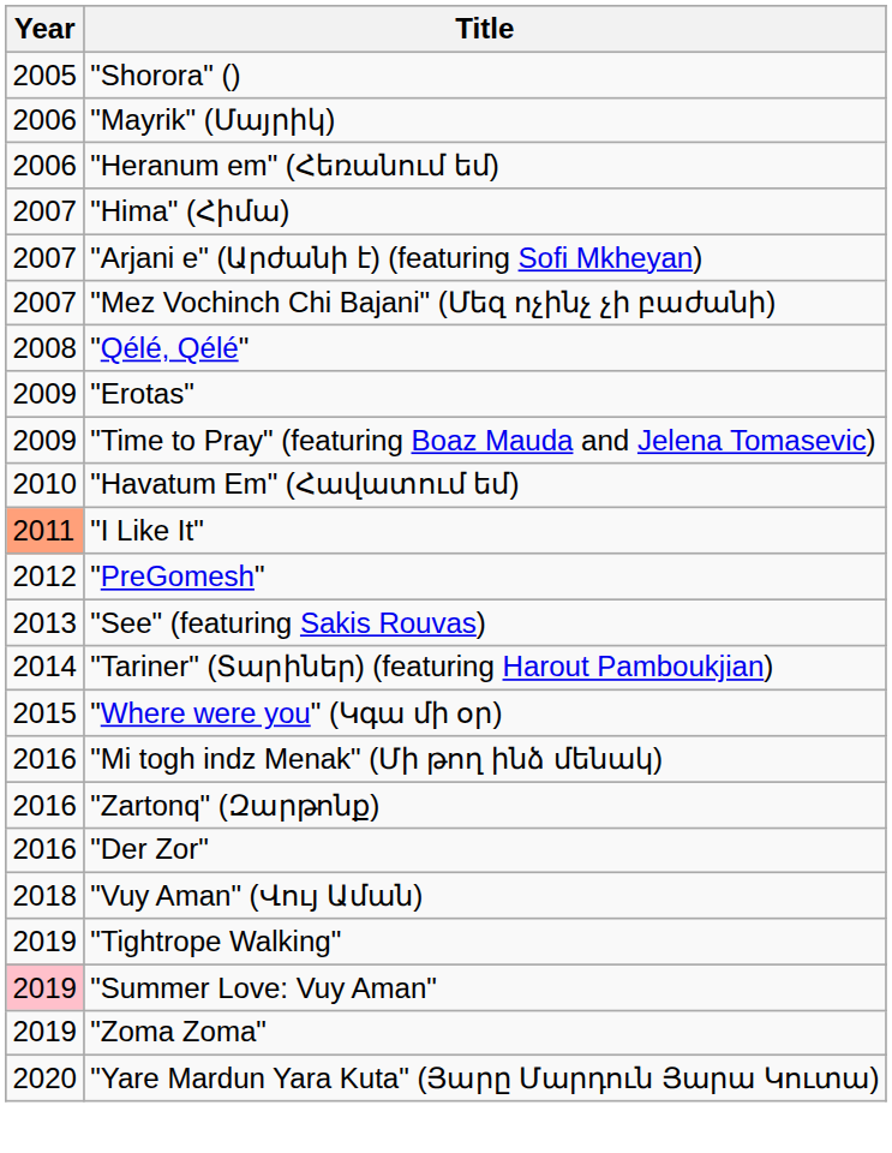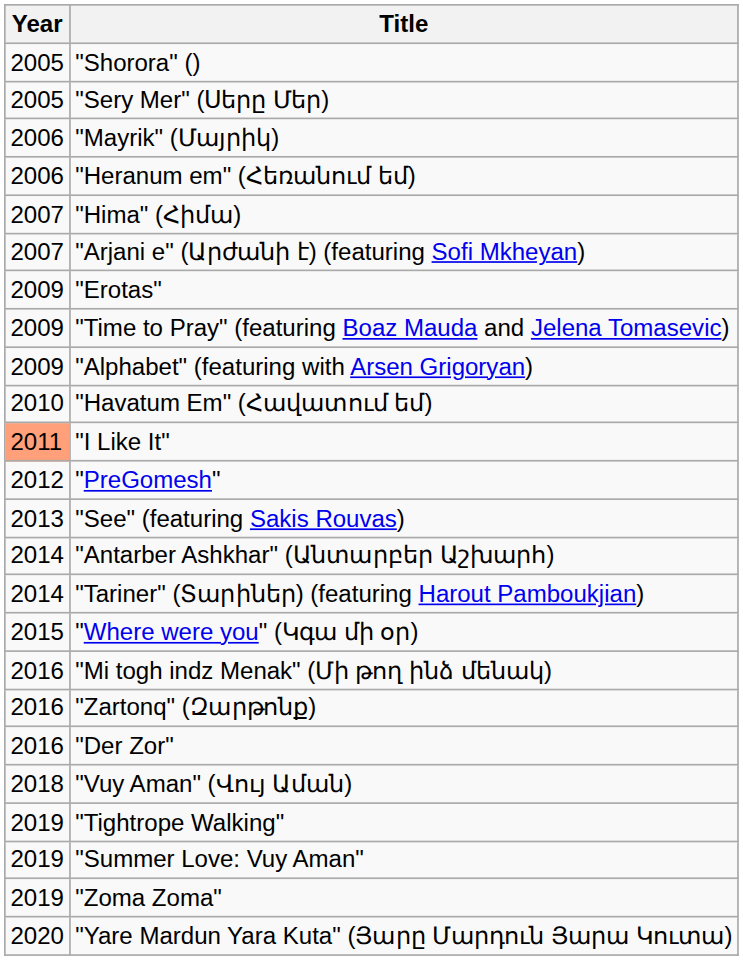 <table class="wikitable" style="font-size:90%;">
 <tr>
 <th>Year</th>
 <th>Title</th>
 </tr>
 <tr>
 <td>2005</td>
 <td>"Shorora" ()</td>
+</tr>
+<tr>
+<td>2005</td>
+<td>"Sery Mer" (Սերը Մեր)</td>
 </tr>
 <tr>
 <td>2006</td>
 <td>"Mayrik" (Մայրիկ)</td>
 </tr>
 <tr>
 <td>2006</td>
 <td>"Heranum em" (Հեռանում եմ)</td>
 </tr>
 <tr>
 <td>2007</td>
 <td>"Hima" (Հիմա)</td>
 </tr>
 <tr>
 <td>2007</td>
 <td>"Arjani e" (Արժանի է) (featuring <a href='#'>Sofi Mkheyan</a>)</td>
 </tr>
 <tr>
-<td>2007</td>
-<td>"Mez Vochinch Chi Bajani" (Մեզ ոչինչ չի բաժանի)</td>
-</tr>
-<tr>
-<td>2008</td>
-<td>"<a href='#'>Qélé, Qélé</a>"</td>
-</tr>
-<tr>
 <td>2009</td>
 <td>"Erotas"</td>
 </tr>
 <tr>
 <td>2009</td>
 <td>"Time to Pray" (featuring <a href='#'>Boaz Mauda</a> and <a href='#'>Jelena Tomasevic</a>)</td>
+</tr>
+<tr>
+<td>2009</td>
+<td>"Alphabet" (featuring with <a href='#'>Arsen Grigoryan</a>)</td>
 </tr>
 <tr>
 <td>2010</td>
 <td>"Havatum Em" (Հավատում եմ)</td>
 </tr>
 <tr>
 <td style="background: lightsalmon;">2011</td>
 <td>"I Like It"</td>
 </tr>
 <tr>
 <td>2012</td>
 <td>"<a href='#'>PreGomesh</a>"</td>
 </tr>
 <tr>
 <td>2013</td>
 <td>"See" (featuring <a href='#'>Sakis Rouvas</a>)</td>
+</tr>
+<tr>
+<td>2014</td>
+<td>"Antarber Ashkhar" (Անտարբեր Աշխարհ)</td>
 </tr>
 <tr>
 <td>2014</td>
 <td>"Tariner" (Տարիներ) (featuring <a href='#'>Harout Pamboukjian</a>)</td>
 </tr>
 <tr>
 <td>2015</td>
 <td>"<a href='#'>Where were you</a>" (Կգա մի օր)</td>
 </tr>
 <tr>
 <td>2016</td>
 <td>"Mi togh indz Menak" (Մի թող ինձ մենակ)</td>
 </tr>
 <tr>
 <td>2016</td>
 <td>"Zartonq" (Զարթոնք)</td>
 </tr>
 <tr>
 <td>2016</td>
 <td>"Der Zor"</td>
 </tr>
 <tr>
 <td>2018</td>
 <td>"Vuy Aman" (Վույ Աման)</td>
 </tr>
 <tr>
 <td>2019</td>
 <td>"Tightrope Walking"</td>
 </tr>
 <tr>
-<td style="background: pink;">2019</td>
+<td>2019</td>
 <td>"Summer Love: Vuy Aman"</td>
 </tr>
 <tr>
 <td>2019</td>
 <td>"Zoma Zoma"</td>
 </tr>
 <tr>
 <td>2020</td>
 <td>"Yare Mardun Yara Kuta" (Յարը Մարդուն Յարա Կուտա)</td>
 </tr>
 </table>
